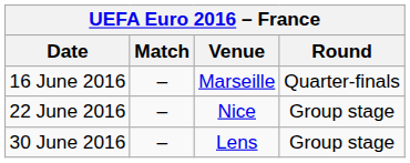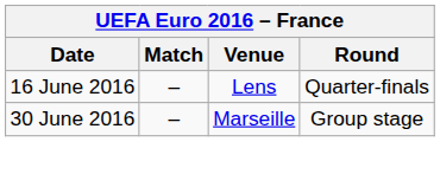 <table class="wikitable" style="text-align:center">
 <tr>
 <th colspan="4"><a href='#'>UEFA Euro 2016</a> – France</th>
 </tr>
 <tr>
 <th>Date</th>
 <th>Match</th>
 <th>Venue</th>
 <th>Round</th>
 </tr>
 <tr>
 <td>16 June 2016</td>
 <td> – </td>
-<td><a href='#'>Marseille</a></td>
+<td><a href='#'>Lens</a></td>
 <td>Quarter-finals</td>
-</tr>
-<tr>
-<td>22 June 2016</td>
-<td> – </td>
-<td><a href='#'>Nice</a></td>
-<td>Group stage</td>
 </tr>
 <tr>
 <td>30 June 2016</td>
 <td> – </td>
-<td><a href='#'>Lens</a></td>
+<td><a href='#'>Marseille</a></td>
 <td>Group stage</td>
 </tr>
 </table>
